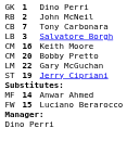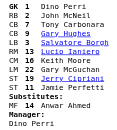 <table cellspacing="0" cellpadding="0" style="font-size:90%; margin:auto;">
 <tr>
 <th width=25></th>
 <th width=25></th>
 </tr>
 <tr>
-<td>GK</td>
+<td><strong>GK</strong></td>
 <td><strong>1</strong></td>
 <td> Dino Perri</td>
 <td></td>
 <td></td>
 </tr>
 <tr>
 <td>RB</td>
 <td><strong>2</strong></td>
 <td>John McNeil</td>
 <td></td>
 <td></td>
 </tr>
 <tr>
 <td>CB</td>
 <td><strong>7</strong></td>
 <td>Tony Carbonara</td>
 </tr>
 <tr>
+<td>CB</td>
+<td><strong>9</strong></td>
+<td> <a href='#'>Gary Hughes</a></td>
+<td></td>
+<td></td>
+</tr>
+<tr>
 <td>LB</td>
 <td><strong>3</strong></td>
 <td> <a href='#'>Salvatore Borgh</a></td>
 <td></td>
 <td></td>
 </tr>
 <tr>
+<td>RM</td>
+<td><strong>13</strong></td>
+<td> <a href='#'>Lucio Ianiero</a></td>
+<td></td>
+<td></td>
+</tr>
+<tr>
 <td>CM</td>
 <td><strong>16</strong></td>
 <td>Keith Moore</td>
-</tr>
-<tr>
-<td>CM</td>
-<td><strong>20</strong></td>
-<td> Bobby Pretto </td>
-<td></td>
-<td></td>
 </tr>
 <tr>
 <td>LM</td>
 <td><strong>22</strong></td>
 <td>Gary McGuchan</td>
 <td></td>
 <td></td>
 </tr>
 <tr>
 <td>ST</td>
 <td><strong>19</strong></td>
 <td> <a href='#'>Jerry Cipriani</a></td>
 <td></td>
 <td></td>
 </tr>
 <tr>
+<td>ST</td>
+<td><strong>11</strong></td>
+<td>Jamie Perfetti</td>
+<td></td>
+<td></td>
+</tr>
+<tr>
 <td colspan=3><strong>Substitutes:</strong></td>
 </tr>
 <tr>
 <td>MF</td>
 <td><strong>14</strong></td>
 <td>Anwar Ahmed</td>
 <td></td>
 <td></td>
 </tr>
 <tr>
-<td>FW</td>
-<td><strong>15</strong></td>
-<td> Luciano Berarocco</td>
-<td></td>
-<td></td>
-</tr>
-<tr>
 <td colspan=3><strong>Manager:</strong></td>
 </tr>
 <tr>
 <td colspan=4> Dino Perri</td>
 </tr>
 </table>
